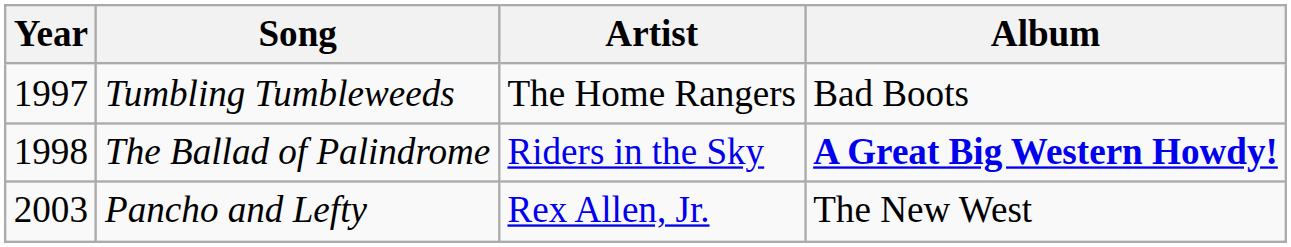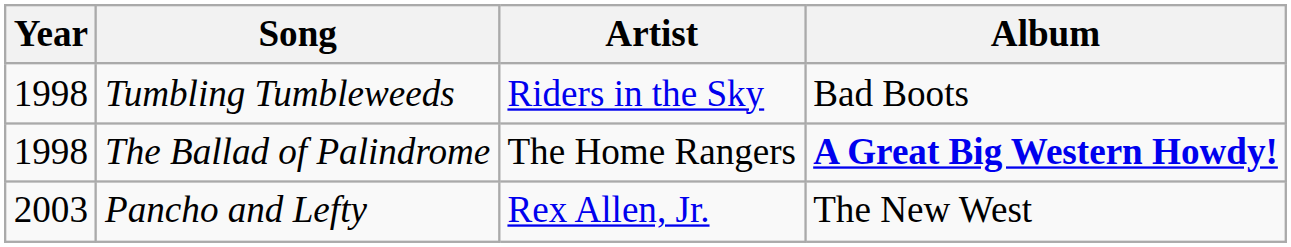 <table class="wikitable">
 <tr>
 <th>Year</th>
 <th>Song</th>
 <th>Artist</th>
 <th>Album</th>
 </tr>
 <tr>
-<td>1997</td>
+<td>1998</td>
 <td><em>Tumbling Tumbleweeds </em></td>
-<td>The Home Rangers</td>
+<td><a href='#'>Riders in the Sky</a></td>
 <td>Bad Boots</td>
 </tr>
 <tr>
 <td>1998</td>
 <td><em>The Ballad of Palindrome</em></td>
-<td><a href='#'>Riders in the Sky</a></td>
+<td>The Home Rangers</td>
 <td><strong><a href='#'>A Great Big Western Howdy!</a></strong></td>
 </tr>
 <tr>
 <td>2003</td>
 <td><em>Pancho and Lefty</em></td>
 <td><a href='#'>Rex Allen, Jr.</a></td>
 <td>The New West</td>
 </tr>
 </table>
